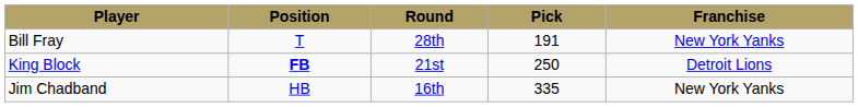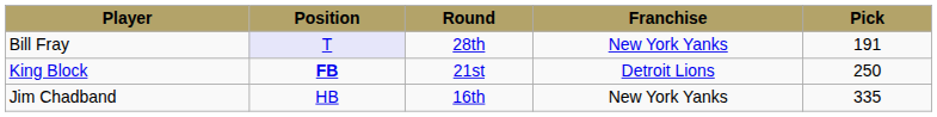 <table class="wikitable" style="text-align:center" width="45%">
 <tr style="background:#B3A369;color:black;">
 <td><strong>Player</strong></td>
 <td><strong>Position</strong></td>
 <td><strong>Round</strong></td>
+<td><strong>Franchise</strong></td>
 <td>  <strong>Pick</strong>  </td>
-<td><strong>Franchise</strong></td>
 </tr>
 <tr>
 <td align=left>Bill Fray</td>
-<td><a href='#'>T</a></td>
+<td style="background: lavender;"><a href='#'>T</a></td>
 <td><a href='#'>28th</a></td>
+<td><a href='#'>New York Yanks</a></td>
 <td>191</td>
-<td><a href='#'>New York Yanks</a></td>
 </tr>
 <tr>
 <td align=left><a href='#'>King Block</a></td>
 <td><strong><a href='#'>FB</a></strong></td>
 <td><a href='#'>21st</a></td>
+<td><a href='#'>Detroit Lions</a></td>
 <td>250</td>
-<td><a href='#'>Detroit Lions</a></td>
 </tr>
 <tr>
 <td align=left>Jim Chadband</td>
 <td><a href='#'>HB</a></td>
 <td><a href='#'>16th</a></td>
+<td>New York Yanks</td>
 <td>335</td>
-<td>New York Yanks</td>
 </tr>
 </table>
